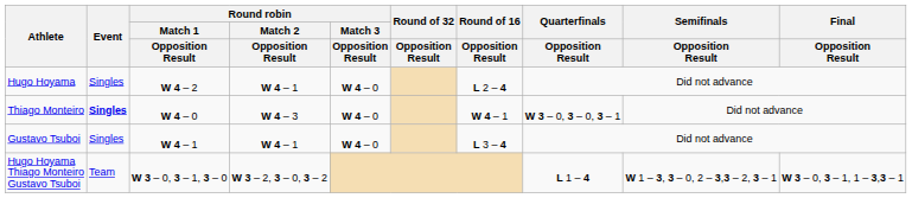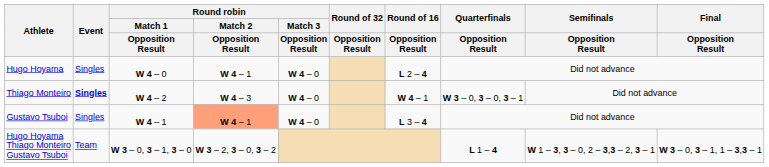 <table class="wikitable" style="font-size:90%">
 <tr>
 <th rowspan=3>Athlete</th>
 <th rowspan=3>Event</th>
 <th colspan=3>Round robin</th>
 <th rowspan=2>Round of 32</th>
 <th rowspan=2>Round of 16</th>
 <th rowspan=2>Quarterfinals</th>
 <th rowspan=2>Semifinals</th>
 <th rowspan=2>Final</th>
 </tr>
 <tr>
 <th>Match 1</th>
 <th>Match 2</th>
 <th>Match 3</th>
 </tr>
 <tr>
 <th>Opposition<br>Result</th>
 <th>Opposition<br>Result</th>
 <th>Opposition<br>Result</th>
 <th>Opposition<br>Result</th>
 <th>Opposition<br>Result</th>
 <th>Opposition<br>Result</th>
 <th>Opposition<br>Result</th>
 <th>Opposition<br>Result</th>
 </tr>
 <tr>
 <td><a href='#'>Hugo Hoyama</a></td>
 <td><a href='#'>Singles</a></td>
-<td align=center><br><strong>W</strong> <strong>4</strong> – 2</td>
+<td align=center><br><strong>W</strong> <strong>4</strong> – 0</td>
 <td align=center><br><strong>W</strong> <strong>4</strong> – 1</td>
 <td align=center><br><strong>W</strong> <strong>4</strong> – 0</td>
 <td align=center bgcolor=wheat></td>
 <td align=center><br><strong>L</strong> 2 – <strong>4</strong></td>
 <td align="center" colspan="7">Did not advance</td>
 </tr>
 <tr>
 <td><a href='#'>Thiago Monteiro</a></td>
 <td><strong><a href='#'>Singles</a></strong></td>
-<td align=center><br><strong>W</strong> <strong>4</strong> – 0</td>
+<td align=center><br><strong>W</strong> <strong>4</strong> – 2</td>
 <td align=center><br><strong>W</strong> <strong>4</strong> – 3</td>
 <td align=center><br><strong>W</strong> <strong>4</strong> – 0</td>
 <td align=center bgcolor=wheat></td>
 <td align=center><br><strong>W</strong> <strong>4</strong> – 1</td>
 <td align=center><br> <strong>W</strong> <strong>3</strong> – 0, <strong>3</strong> – 0, <strong>3</strong> – 1</td>
 <td align="center" colspan="7">Did not advance</td>
 </tr>
 <tr>
 <td><a href='#'>Gustavo Tsuboi</a></td>
 <td><a href='#'>Singles</a></td>
 <td align=center><br><strong>W</strong> <strong>4</strong> – 1</td>
-<td align=center><br><strong>W</strong> <strong>4</strong> – 1</td>
+<td align=center style="background: lightsalmon;"><br><strong>W</strong> <strong>4</strong> – 1</td>
 <td align=center><br><strong>W</strong> <strong>4</strong> – 0</td>
 <td align=center bgcolor=wheat></td>
 <td align=center><br><strong>L</strong> 3 – <strong>4</strong></td>
 <td align="center" colspan="7">Did not advance</td>
 </tr>
 <tr>
 <td><a href='#'>Hugo Hoyama</a><br><a href='#'>Thiago Monteiro</a><br><a href='#'>Gustavo Tsuboi</a></td>
 <td><a href='#'>Team</a></td>
 <td align=center><br> <strong>W</strong> <strong>3</strong> – 0, <strong>3</strong> – 1, <strong>3</strong> – 0</td>
 <td align=center><br> <strong>W</strong> <strong>3</strong> – 2, <strong>3</strong> – 0, <strong>3</strong> – 2</td>
 <td align=center bgcolor=wheat colspan=3></td>
 <td align=center><br><strong>L</strong> 1 – <strong>4</strong></td>
 <td align=center><br> <strong>W</strong> 1 – <strong>3</strong>, <strong>3</strong> – 0, 2 – <strong>3</strong>,<strong>3</strong> – 2, <strong>3</strong> – 1</td>
 <td align=center><br> <strong>W</strong> <strong>3</strong> – 0, <strong>3</strong> – 1, 1 – <strong>3</strong>,<strong>3</strong> – 1<br></td>
 </tr>
 </table>
